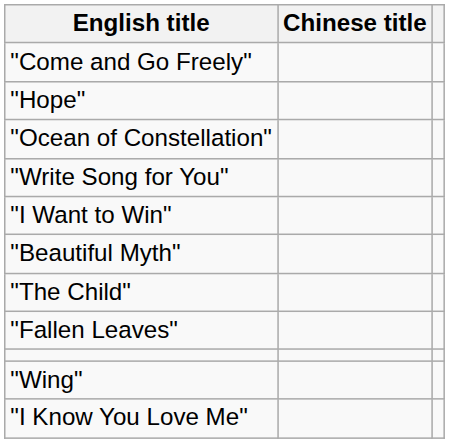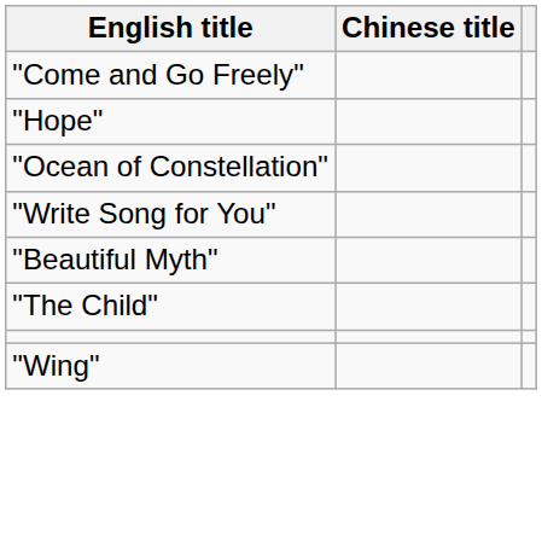 <table class="wikitable">
 <tr>
 <th>English title</th>
 <th>Chinese title</th>
 <th></th>
 </tr>
 <tr>
 <td>"Come and Go Freely"</td>
 <td></td>
 <td></td>
 </tr>
 <tr>
 <td>"Hope"</td>
 <td></td>
 <td></td>
 </tr>
 <tr>
 <td>"Ocean of Constellation"</td>
 <td></td>
 <td></td>
 </tr>
 <tr>
 <td>"Write Song for You"</td>
 <td></td>
 <td></td>
 </tr>
 <tr>
-<td>"I Want to Win"</td>
-<td></td>
-<td></td>
-</tr>
-<tr>
 <td>"Beautiful Myth"</td>
 <td></td>
 <td></td>
 </tr>
 <tr>
 <td>"The Child"</td>
-<td></td>
-<td></td>
-</tr>
-<tr>
-<td>"Fallen Leaves"</td>
 <td></td>
 <td></td>
 </tr>
 <tr>
 <td></td>
 <td></td>
 <td></td>
 </tr>
 <tr>
 <td>"Wing"</td>
 <td></td>
 <td></td>
 </tr>
-<tr>
-<td>"I Know You Love Me"</td>
-<td></td>
-<td></td>
-</tr>
 </table>
